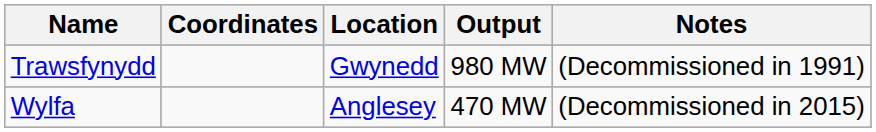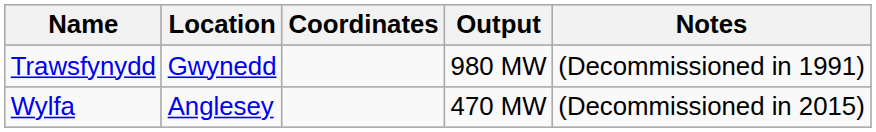 <table class="wikitable sortable">
 <tr>
 <th>Name</th>
+<th>Location</th>
 <th>Coordinates</th>
-<th>Location</th>
 <th>Output</th>
 <th>Notes</th>
 </tr>
 <tr>
 <td><a href='#'>Trawsfynydd</a></td>
+<td><a href='#'>Gwynedd</a></td>
 <td></td>
-<td><a href='#'>Gwynedd</a></td>
 <td>980 MW</td>
 <td>(Decommissioned in 1991)</td>
 </tr>
 <tr>
 <td><a href='#'>Wylfa</a></td>
+<td><a href='#'>Anglesey</a></td>
 <td></td>
-<td><a href='#'>Anglesey</a></td>
 <td>470 MW</td>
 <td>(Decommissioned in 2015)</td>
 </tr>
 </table>
